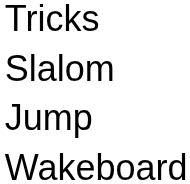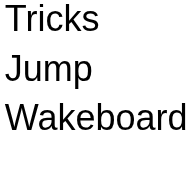 <table>
 <tr>
 <td>Tricks<br></td>
-<td></td>
-<td></td>
-<td></td>
-</tr>
-<tr>
-<td>Slalom<br></td>
 <td></td>
 <td></td>
 <td></td>
 </tr>
 <tr>
 <td>Jump<br></td>
 <td></td>
 <td></td>
 <td></td>
 </tr>
 <tr>
 <td>Wakeboard<br></td>
 <td></td>
 <td></td>
 <td></td>
 </tr>
 </table>
